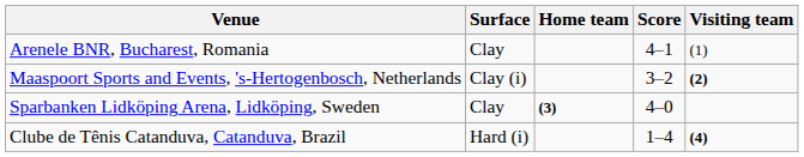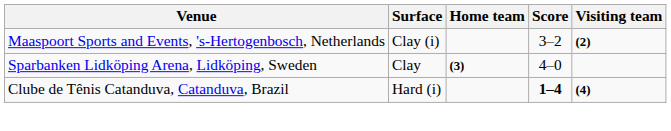 <table class=wikitable style="border:1px solid #AAAAAA;">
 <tr>
 <th>Venue</th>
 <th>Surface</th>
 <th>Home team</th>
 <th>Score</th>
 <th>Visiting team</th>
-</tr>
-<tr>
-<td><a href='#'>Arenele BNR</a>, <a href='#'>Bucharest</a>, Romania</td>
-<td>Clay</td>
-<td><strong></strong></td>
-<td align=center>4–1</td>
-<td> <small> (1) </small></td>
 </tr>
 <tr>
 <td><a href='#'>Maaspoort Sports and Events</a>, <a href='#'>'s-Hertogenbosch</a>, Netherlands</td>
 <td>Clay (i)</td>
 <td><strong></strong></td>
 <td align=center>3–2</td>
 <td><strong> <small> (2) </small></strong></td>
 </tr>
 <tr>
 <td><a href='#'>Sparbanken Lidköping Arena</a>, <a href='#'>Lidköping</a>, Sweden</td>
 <td>Clay</td>
 <td><strong> <small> (3) </small></strong></td>
 <td align=center>4–0</td>
 <td></td>
 </tr>
 <tr>
 <td>Clube de Tênis Catanduva, <a href='#'>Catanduva</a>, Brazil</td>
 <td>Hard (i)</td>
 <td></td>
-<td align=center>1–4</td>
+<td align=center><strong>1–4</strong></td>
 <td><strong> <small> (4) </small></strong></td>
 </tr>
 </table>
